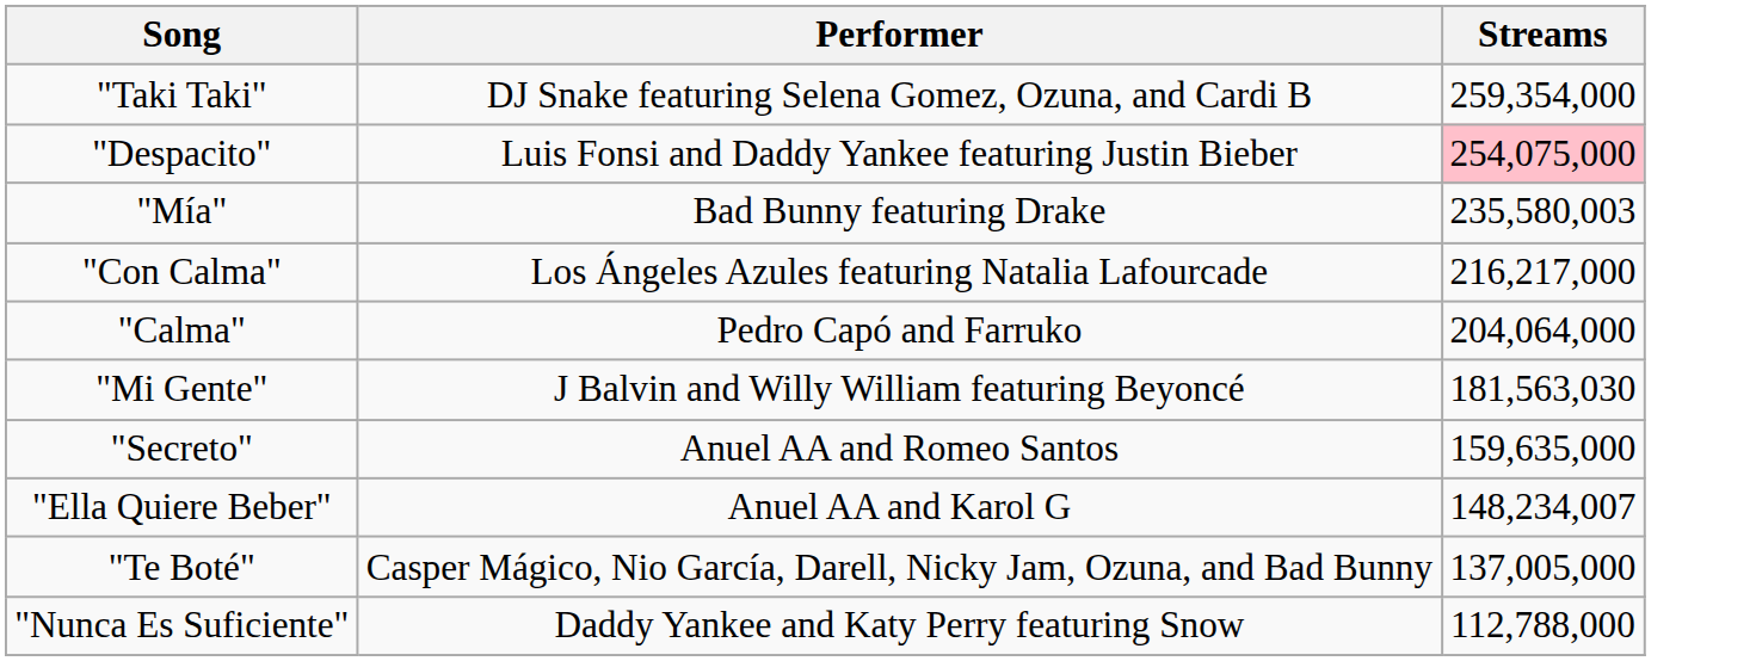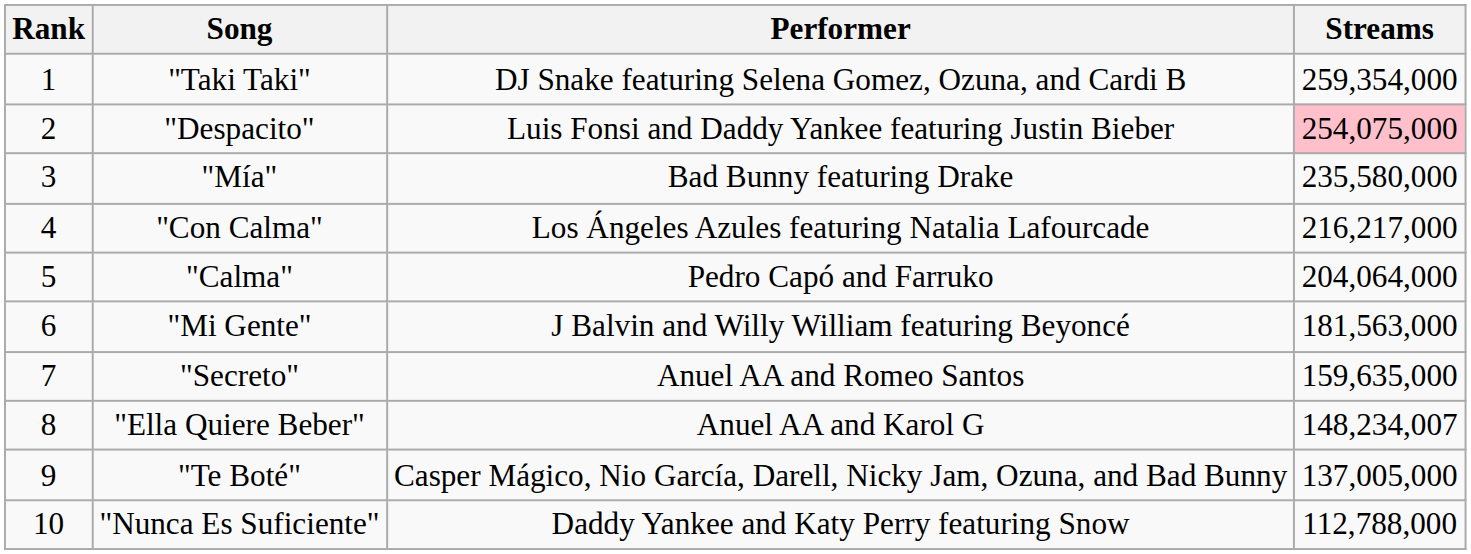 <table class="wikitable plainrowheaders" style="text-align:center;">
 <tr>
+<th>Rank</th>
 <th>Song</th>
 <th>Performer</th>
 <th>Streams</th>
 </tr>
 <tr>
+<td>1</td>
 <td>"Taki Taki"</td>
 <td>DJ Snake featuring Selena Gomez, Ozuna, and Cardi B</td>
 <td>259,354,000</td>
 </tr>
 <tr>
+<td>2</td>
 <td>"Despacito"</td>
 <td>Luis Fonsi and Daddy Yankee featuring Justin Bieber</td>
 <td style="background: pink;">254,075,000</td>
 </tr>
 <tr>
+<td>3</td>
 <td>"Mía"</td>
 <td>Bad Bunny featuring Drake</td>
-<td>235,580,003</td>
+<td>235,580,000</td>
 </tr>
 <tr>
+<td>4</td>
 <td>"Con Calma"</td>
 <td>Los Ángeles Azules featuring Natalia Lafourcade</td>
 <td>216,217,000</td>
 </tr>
 <tr>
+<td>5</td>
 <td>"Calma"</td>
 <td>Pedro Capó and Farruko</td>
 <td>204,064,000</td>
 </tr>
 <tr>
+<td>6</td>
 <td>"Mi Gente"</td>
 <td>J Balvin and Willy William featuring Beyoncé</td>
-<td>181,563,030</td>
+<td>181,563,000</td>
 </tr>
 <tr>
+<td>7</td>
 <td>"Secreto"</td>
 <td>Anuel AA and Romeo Santos</td>
 <td>159,635,000</td>
 </tr>
 <tr>
+<td>8</td>
 <td>"Ella Quiere Beber"</td>
 <td>Anuel AA and Karol G</td>
 <td>148,234,007</td>
 </tr>
 <tr>
+<td>9</td>
 <td>"Te Boté"</td>
 <td>Casper Mágico, Nio García, Darell, Nicky Jam, Ozuna, and Bad Bunny</td>
 <td>137,005,000</td>
 </tr>
 <tr>
+<td>10</td>
 <td>"Nunca Es Suficiente"</td>
 <td>Daddy Yankee and Katy Perry featuring Snow</td>
 <td>112,788,000</td>
 </tr>
 </table>
